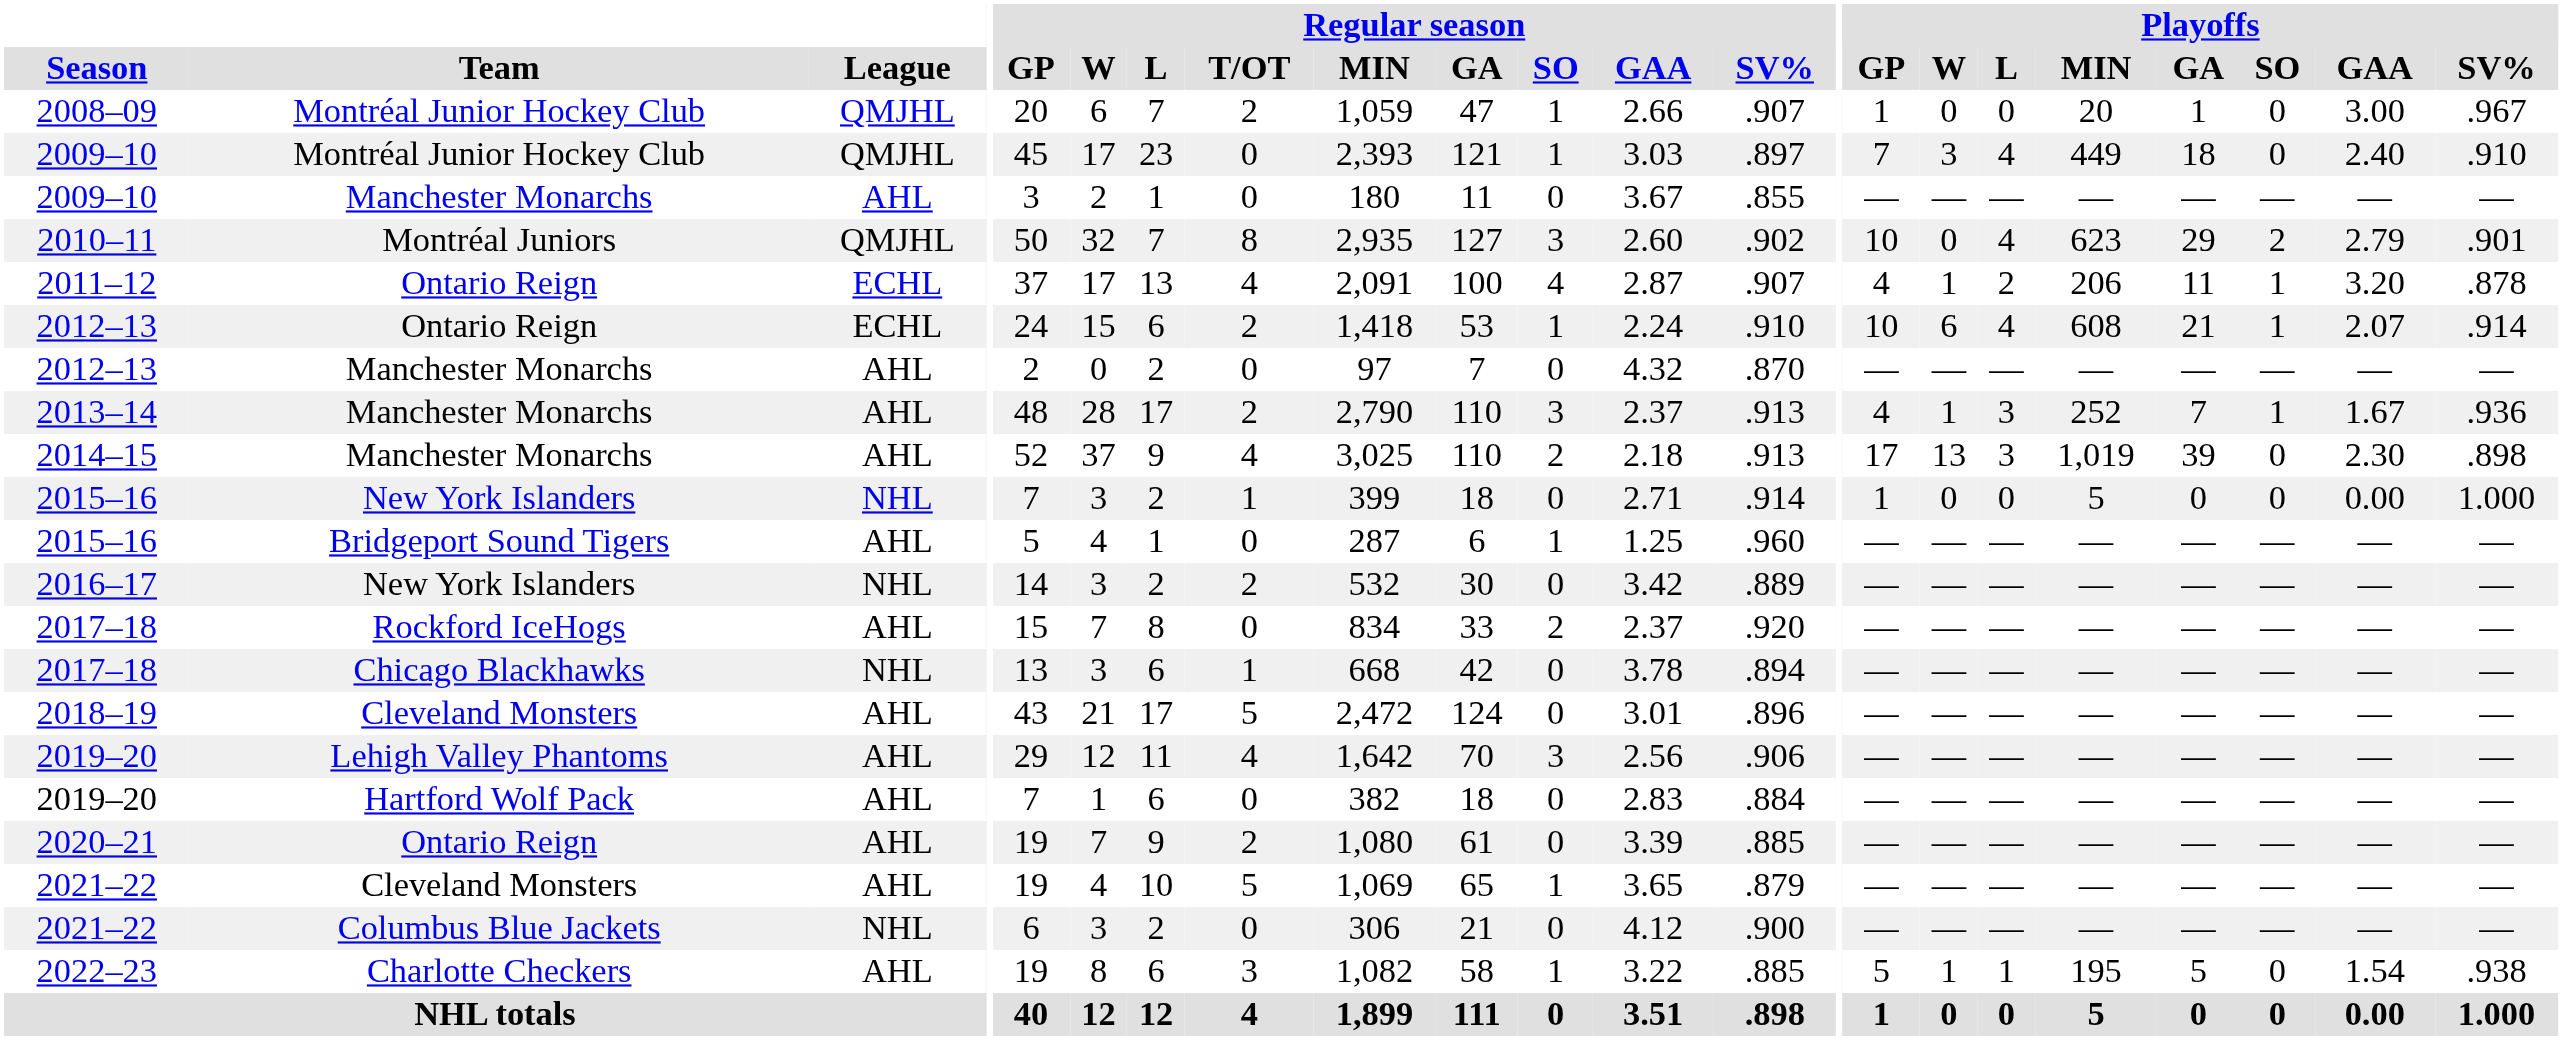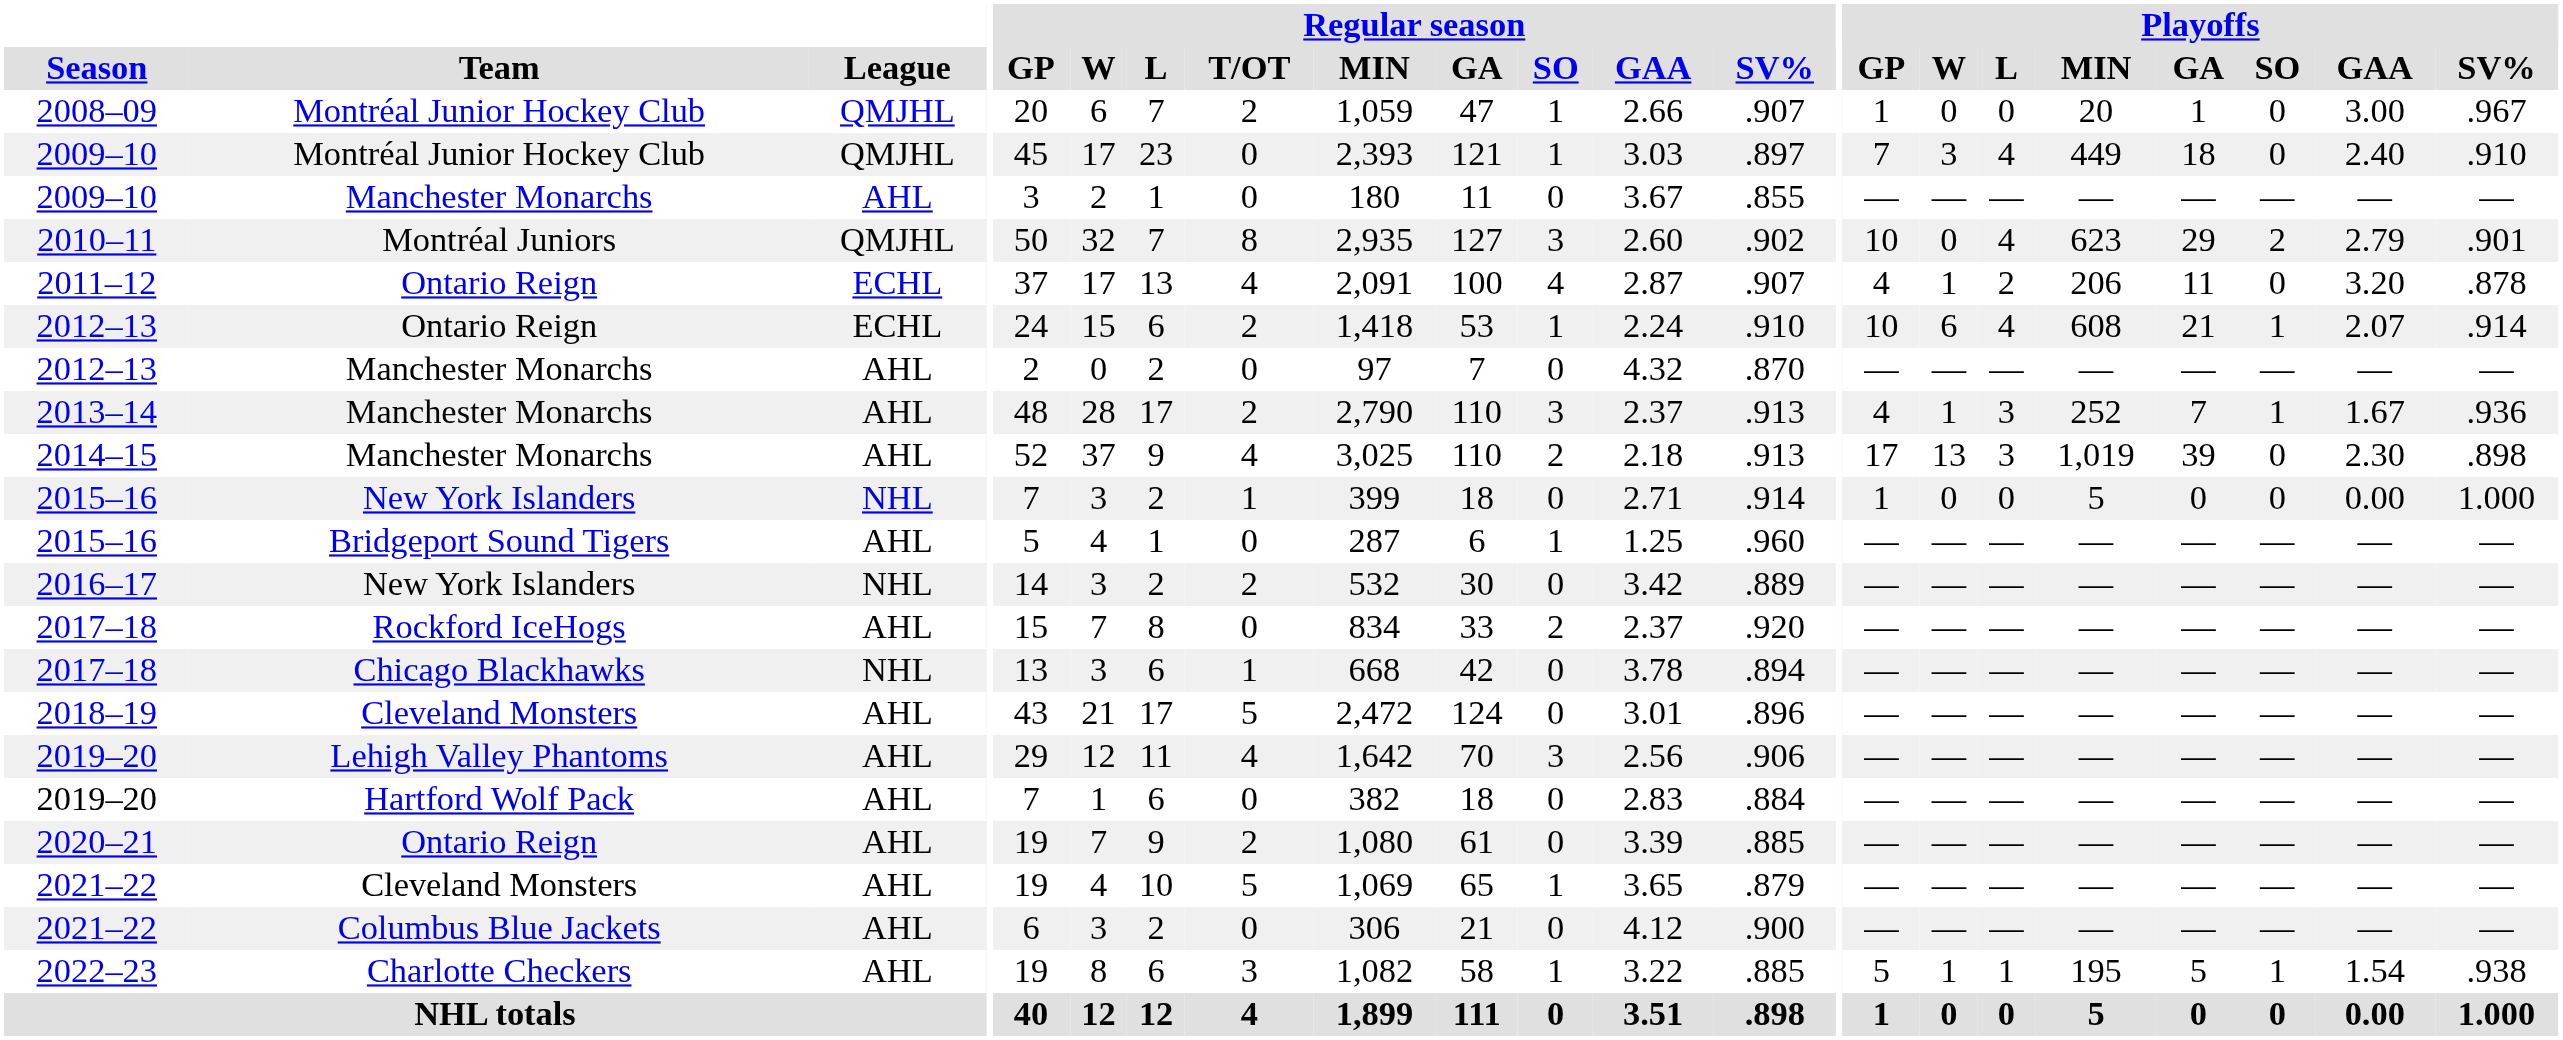 <table border="0" cellpadding="1" cellspacing="0" style="text-align:center; width:75%">
 <tr bgcolor="#e0e0e0">
 <th colspan="3" bgcolor="#ffffff"></th>
 <th rowspan="99" bgcolor="#ffffff"></th>
 <th colspan="9" bgcolor="#e0e0e0"><a href='#'>Regular season</a></th>
 <th rowspan="99" bgcolor="#ffffff"></th>
 <th colspan="8" bgcolor="#e0e0e0"><a href='#'>Playoffs</a></th>
 </tr>
 <tr bgcolor="#e0e0e0">
 <th><a href='#'>Season</a></th>
 <th>Team</th>
 <th>League</th>
 <th>GP</th>
 <th>W</th>
 <th>L</th>
 <th>T/OT</th>
 <th>MIN</th>
 <th>GA</th>
 <th><a href='#'>SO</a></th>
 <th><a href='#'>GAA</a></th>
 <th><a href='#'>SV%</a></th>
 <th>GP</th>
 <th>W</th>
 <th>L</th>
 <th>MIN</th>
 <th>GA</th>
 <th>SO</th>
 <th>GAA</th>
 <th>SV%</th>
 </tr>
 <tr>
 <td><a href='#'>2008–09</a></td>
 <td><a href='#'>Montréal Junior Hockey Club</a></td>
 <td><a href='#'>QMJHL</a></td>
 <td>20</td>
 <td>6</td>
 <td>7</td>
 <td>2</td>
 <td>1,059</td>
 <td>47</td>
 <td>1</td>
 <td>2.66</td>
 <td>.907</td>
 <td>1</td>
 <td>0</td>
 <td>0</td>
 <td>20</td>
 <td>1</td>
 <td>0</td>
 <td>3.00</td>
 <td>.967</td>
 </tr>
 <tr bgcolor="#f0f0f0">
 <td><a href='#'>2009–10</a></td>
 <td>Montréal Junior Hockey Club</td>
 <td>QMJHL</td>
 <td>45</td>
 <td>17</td>
 <td>23</td>
 <td>0</td>
 <td>2,393</td>
 <td>121</td>
 <td>1</td>
 <td>3.03</td>
 <td>.897</td>
 <td>7</td>
 <td>3</td>
 <td>4</td>
 <td>449</td>
 <td>18</td>
 <td>0</td>
 <td>2.40</td>
 <td>.910</td>
 </tr>
 <tr>
 <td><a href='#'>2009–10</a></td>
 <td><a href='#'>Manchester Monarchs</a></td>
 <td><a href='#'>AHL</a></td>
 <td>3</td>
 <td>2</td>
 <td>1</td>
 <td>0</td>
 <td>180</td>
 <td>11</td>
 <td>0</td>
 <td>3.67</td>
 <td>.855</td>
 <td>—</td>
 <td>—</td>
 <td>—</td>
 <td>—</td>
 <td>—</td>
 <td>—</td>
 <td>—</td>
 <td>—</td>
 </tr>
 <tr bgcolor="#f0f0f0">
 <td><a href='#'>2010–11</a></td>
 <td>Montréal Juniors</td>
 <td>QMJHL</td>
 <td>50</td>
 <td>32</td>
 <td>7</td>
 <td>8</td>
 <td>2,935</td>
 <td>127</td>
 <td>3</td>
 <td>2.60</td>
 <td>.902</td>
 <td>10</td>
 <td>0</td>
 <td>4</td>
 <td>623</td>
 <td>29</td>
 <td>2</td>
 <td>2.79</td>
 <td>.901</td>
 </tr>
 <tr>
 <td><a href='#'>2011–12</a></td>
 <td><a href='#'>Ontario Reign</a></td>
 <td><a href='#'>ECHL</a></td>
 <td>37</td>
 <td>17</td>
 <td>13</td>
 <td>4</td>
 <td>2,091</td>
 <td>100</td>
 <td>4</td>
 <td>2.87</td>
 <td>.907</td>
 <td>4</td>
 <td>1</td>
 <td>2</td>
 <td>206</td>
 <td>11</td>
-<td>1</td>
+<td>0</td>
 <td>3.20</td>
 <td>.878</td>
 </tr>
 <tr bgcolor="#f0f0f0">
 <td><a href='#'>2012–13</a></td>
 <td>Ontario Reign</td>
 <td>ECHL</td>
 <td>24</td>
 <td>15</td>
 <td>6</td>
 <td>2</td>
 <td>1,418</td>
 <td>53</td>
 <td>1</td>
 <td>2.24</td>
 <td>.910</td>
 <td>10</td>
 <td>6</td>
 <td>4</td>
 <td>608</td>
 <td>21</td>
 <td>1</td>
 <td>2.07</td>
 <td>.914</td>
 </tr>
 <tr>
 <td><a href='#'>2012–13</a></td>
 <td>Manchester Monarchs</td>
 <td>AHL</td>
 <td>2</td>
 <td>0</td>
 <td>2</td>
 <td>0</td>
 <td>97</td>
 <td>7</td>
 <td>0</td>
 <td>4.32</td>
 <td>.870</td>
 <td>—</td>
 <td>—</td>
 <td>—</td>
 <td>—</td>
 <td>—</td>
 <td>—</td>
 <td>—</td>
 <td>—</td>
 </tr>
 <tr bgcolor="#f0f0f0">
 <td><a href='#'>2013–14</a></td>
 <td>Manchester Monarchs</td>
 <td>AHL</td>
 <td>48</td>
 <td>28</td>
 <td>17</td>
 <td>2</td>
 <td>2,790</td>
 <td>110</td>
 <td>3</td>
 <td>2.37</td>
 <td>.913</td>
 <td>4</td>
 <td>1</td>
 <td>3</td>
 <td>252</td>
 <td>7</td>
 <td>1</td>
 <td>1.67</td>
 <td>.936</td>
 </tr>
 <tr>
 <td><a href='#'>2014–15</a></td>
 <td>Manchester Monarchs</td>
 <td>AHL</td>
 <td>52</td>
 <td>37</td>
 <td>9</td>
 <td>4</td>
 <td>3,025</td>
 <td>110</td>
 <td>2</td>
 <td>2.18</td>
 <td>.913</td>
 <td>17</td>
 <td>13</td>
 <td>3</td>
 <td>1,019</td>
 <td>39</td>
 <td>0</td>
 <td>2.30</td>
 <td>.898</td>
 </tr>
 <tr bgcolor="#f0f0f0">
 <td><a href='#'>2015–16</a></td>
 <td><a href='#'>New York Islanders</a></td>
 <td><a href='#'>NHL</a></td>
 <td>7</td>
 <td>3</td>
 <td>2</td>
 <td>1</td>
 <td>399</td>
 <td>18</td>
 <td>0</td>
 <td>2.71</td>
 <td>.914</td>
 <td>1</td>
 <td>0</td>
 <td>0</td>
 <td>5</td>
 <td>0</td>
 <td>0</td>
 <td>0.00</td>
 <td>1.000</td>
 </tr>
 <tr>
 <td><a href='#'>2015–16</a></td>
 <td><a href='#'>Bridgeport Sound Tigers</a></td>
 <td>AHL</td>
 <td>5</td>
 <td>4</td>
 <td>1</td>
 <td>0</td>
 <td>287</td>
 <td>6</td>
 <td>1</td>
 <td>1.25</td>
 <td>.960</td>
 <td>—</td>
 <td>—</td>
 <td>—</td>
 <td>—</td>
 <td>—</td>
 <td>—</td>
 <td>—</td>
 <td>—</td>
 </tr>
 <tr bgcolor="#f0f0f0">
 <td><a href='#'>2016–17</a></td>
 <td>New York Islanders</td>
 <td>NHL</td>
 <td>14</td>
 <td>3</td>
 <td>2</td>
 <td>2</td>
 <td>532</td>
 <td>30</td>
 <td>0</td>
 <td>3.42</td>
 <td>.889</td>
 <td>—</td>
 <td>—</td>
 <td>—</td>
 <td>—</td>
 <td>—</td>
 <td>—</td>
 <td>—</td>
 <td>—</td>
 </tr>
 <tr>
 <td><a href='#'>2017–18</a></td>
 <td><a href='#'>Rockford IceHogs</a></td>
 <td>AHL</td>
 <td>15</td>
 <td>7</td>
 <td>8</td>
 <td>0</td>
 <td>834</td>
 <td>33</td>
 <td>2</td>
 <td>2.37</td>
 <td>.920</td>
 <td>—</td>
 <td>—</td>
 <td>—</td>
 <td>—</td>
 <td>—</td>
 <td>—</td>
 <td>—</td>
 <td>—</td>
 </tr>
 <tr bgcolor="#f0f0f0">
 <td><a href='#'>2017–18</a></td>
 <td><a href='#'>Chicago Blackhawks</a></td>
 <td>NHL</td>
 <td>13</td>
 <td>3</td>
 <td>6</td>
 <td>1</td>
 <td>668</td>
 <td>42</td>
 <td>0</td>
 <td>3.78</td>
 <td>.894</td>
 <td>—</td>
 <td>—</td>
 <td>—</td>
 <td>—</td>
 <td>—</td>
 <td>—</td>
 <td>—</td>
 <td>—</td>
 </tr>
 <tr>
 <td><a href='#'>2018–19</a></td>
 <td><a href='#'>Cleveland Monsters</a></td>
 <td>AHL</td>
 <td>43</td>
 <td>21</td>
 <td>17</td>
 <td>5</td>
 <td>2,472</td>
 <td>124</td>
 <td>0</td>
 <td>3.01</td>
 <td>.896</td>
 <td>—</td>
 <td>—</td>
 <td>—</td>
 <td>—</td>
 <td>—</td>
 <td>—</td>
 <td>—</td>
 <td>—</td>
 </tr>
 <tr bgcolor="#f0f0f0">
 <td><a href='#'>2019–20</a></td>
 <td><a href='#'>Lehigh Valley Phantoms</a></td>
 <td>AHL</td>
 <td>29</td>
 <td>12</td>
 <td>11</td>
 <td>4</td>
 <td>1,642</td>
 <td>70</td>
 <td>3</td>
 <td>2.56</td>
 <td>.906</td>
 <td>—</td>
 <td>—</td>
 <td>—</td>
 <td>—</td>
 <td>—</td>
 <td>—</td>
 <td>—</td>
 <td>—</td>
 </tr>
 <tr>
 <td>2019–20</td>
 <td><a href='#'>Hartford Wolf Pack</a></td>
 <td>AHL</td>
 <td>7</td>
 <td>1</td>
 <td>6</td>
 <td>0</td>
 <td>382</td>
 <td>18</td>
 <td>0</td>
 <td>2.83</td>
 <td>.884</td>
 <td>—</td>
 <td>—</td>
 <td>—</td>
 <td>—</td>
 <td>—</td>
 <td>—</td>
 <td>—</td>
 <td>—</td>
 </tr>
 <tr bgcolor="#f0f0f0">
 <td><a href='#'>2020–21</a></td>
 <td><a href='#'>Ontario Reign</a></td>
 <td>AHL</td>
 <td>19</td>
 <td>7</td>
 <td>9</td>
 <td>2</td>
 <td>1,080</td>
 <td>61</td>
 <td>0</td>
 <td>3.39</td>
 <td>.885</td>
 <td>—</td>
 <td>—</td>
 <td>—</td>
 <td>—</td>
 <td>—</td>
 <td>—</td>
 <td>—</td>
 <td>—</td>
 </tr>
 <tr>
 <td><a href='#'>2021–22</a></td>
 <td>Cleveland Monsters</td>
 <td>AHL</td>
 <td>19</td>
 <td>4</td>
 <td>10</td>
 <td>5</td>
 <td>1,069</td>
 <td>65</td>
 <td>1</td>
 <td>3.65</td>
 <td>.879</td>
 <td>—</td>
 <td>—</td>
 <td>—</td>
 <td>—</td>
 <td>—</td>
 <td>—</td>
 <td>—</td>
 <td>—</td>
 </tr>
 <tr bgcolor="#f0f0f0">
 <td><a href='#'>2021–22</a></td>
 <td><a href='#'>Columbus Blue Jackets</a></td>
-<td>NHL</td>
+<td>AHL</td>
 <td>6</td>
 <td>3</td>
 <td>2</td>
 <td>0</td>
 <td>306</td>
 <td>21</td>
 <td>0</td>
 <td>4.12</td>
 <td>.900</td>
 <td>—</td>
 <td>—</td>
 <td>—</td>
 <td>—</td>
 <td>—</td>
 <td>—</td>
 <td>—</td>
 <td>—</td>
 </tr>
 <tr>
 <td><a href='#'>2022–23</a></td>
 <td><a href='#'>Charlotte Checkers</a></td>
 <td>AHL</td>
 <td>19</td>
 <td>8</td>
 <td>6</td>
 <td>3</td>
 <td>1,082</td>
 <td>58</td>
 <td>1</td>
 <td>3.22</td>
 <td>.885</td>
 <td>5</td>
 <td>1</td>
 <td>1</td>
 <td>195</td>
 <td>5</td>
-<td>0</td>
+<td>1</td>
 <td>1.54</td>
 <td>.938</td>
 </tr>
 <tr bgcolor="#e0e0e0">
 <th colspan="3" align="center">NHL totals</th>
 <th>40</th>
 <th>12</th>
 <th>12</th>
 <th>4</th>
 <th>1,899</th>
 <th>111</th>
 <th>0</th>
 <th>3.51</th>
 <th>.898</th>
 <th>1</th>
 <th>0</th>
 <th>0</th>
 <th>5</th>
 <th>0</th>
 <th>0</th>
 <th>0.00</th>
 <th>1.000</th>
 </tr>
 </table>
